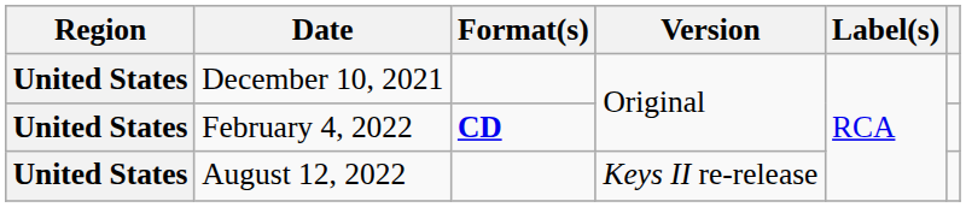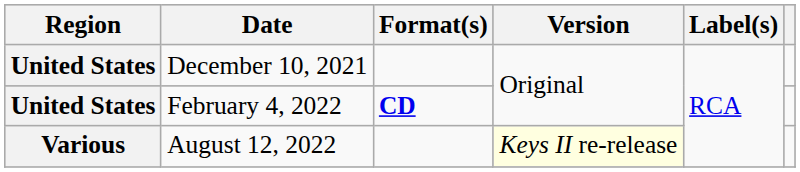 <table class="wikitable sortable plainrowheaders">
 <tr>
 <th scope="col">Region</th>
 <th scope="col">Date</th>
 <th scope="col">Format(s)</th>
 <th scope="col">Version</th>
 <th scope="col">Label(s)</th>
 <th scope="col"></th>
 </tr>
 <tr>
 <th scope="row">United States</th>
 <td>December 10, 2021</td>
 <td></td>
 <td rowspan="2">Original</td>
 <td rowspan="3"><a href='#'>RCA</a></td>
 <td></td>
 </tr>
 <tr>
 <th scope="row">United States</th>
 <td>February 4, 2022</td>
 <td><strong><a href='#'>CD</a></strong></td>
 <td></td>
 </tr>
 <tr>
-<th scope="row">United States</th>
+<th scope="row">Various</th>
 <td>August 12, 2022</td>
 <td></td>
-<td><em>Keys II</em> re-release</td>
+<td style="background: lightyellow;"><em>Keys II</em> re-release</td>
 <td></td>
 </tr>
 </table>
